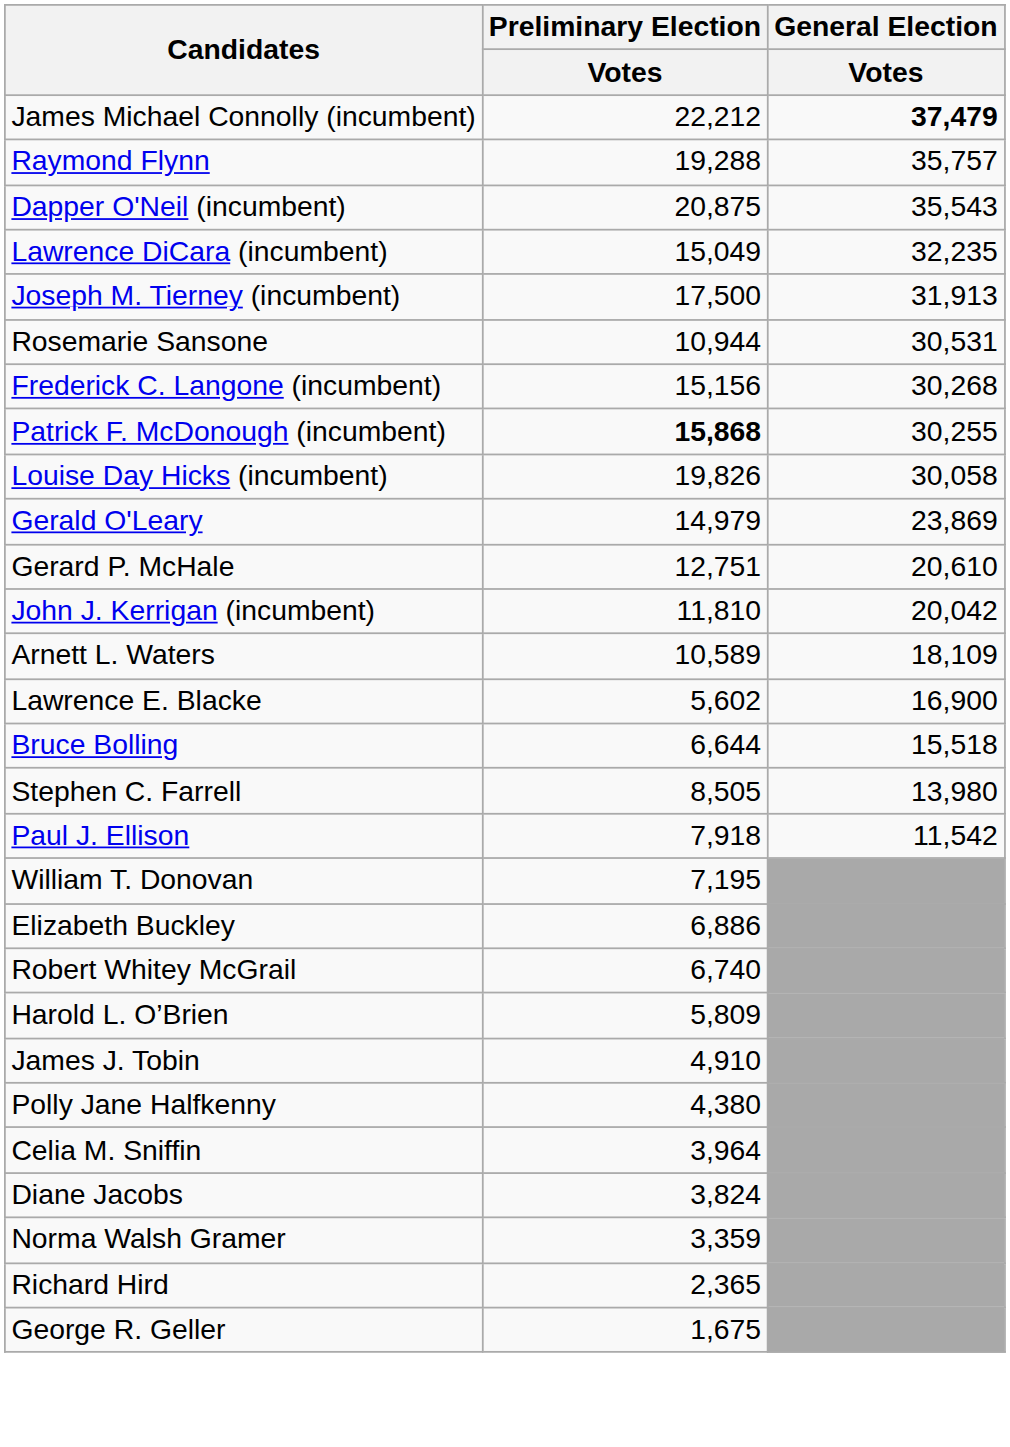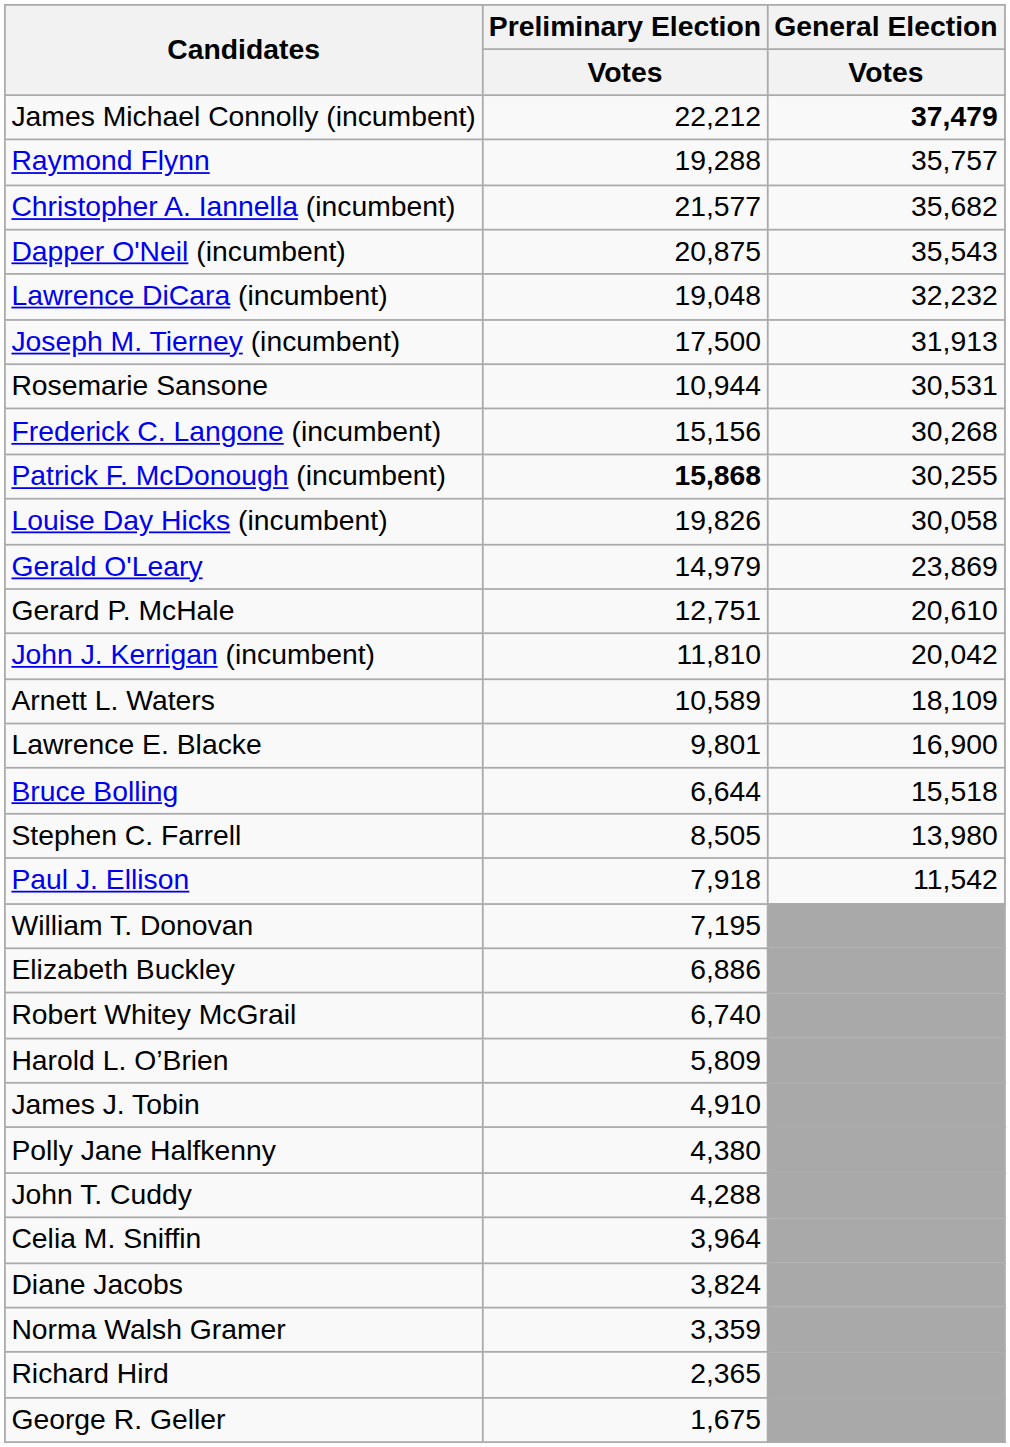 <table class=wikitable>
 <tr>
 <th colspan=1 rowspan=2><strong>Candidates</strong></th>
 <th colspan=1><strong>Preliminary Election</strong></th>
 <th colspan=1><strong>General Election</strong></th>
 </tr>
 <tr>
 <th>Votes</th>
 <th>Votes</th>
 </tr>
 <tr>
 <td>James Michael Connolly (incumbent)</td>
 <td align="right">22,212</td>
 <td align="right"><strong>37,479</strong></td>
 </tr>
 <tr>
 <td><a href='#'>Raymond Flynn</a></td>
 <td align="right">19,288</td>
 <td align="right">35,757</td>
 </tr>
 <tr>
+<td><a href='#'>Christopher A. Iannella</a> (incumbent)</td>
+<td align="right">21,577</td>
+<td align="right">35,682</td>
+</tr>
+<tr>
 <td><a href='#'>Dapper O'Neil</a> (incumbent)</td>
 <td align="right">20,875</td>
 <td align="right">35,543</td>
 </tr>
 <tr>
 <td><a href='#'>Lawrence DiCara</a> (incumbent)</td>
-<td align="right">15,049</td>
-<td align="right">32,235</td>
+<td align="right">19,048</td>
+<td align="right">32,232</td>
 </tr>
 <tr>
 <td><a href='#'>Joseph M. Tierney</a> (incumbent)</td>
 <td align="right">17,500</td>
 <td align="right">31,913</td>
 </tr>
 <tr>
 <td>Rosemarie Sansone</td>
 <td align="right">10,944</td>
 <td align="right">30,531</td>
 </tr>
 <tr>
 <td><a href='#'>Frederick C. Langone</a> (incumbent)</td>
 <td align="right">15,156</td>
 <td align="right">30,268</td>
 </tr>
 <tr>
 <td><a href='#'>Patrick F. McDonough</a> (incumbent)</td>
 <td align="right"><strong>15,868</strong></td>
 <td align="right">30,255</td>
 </tr>
 <tr>
 <td><a href='#'>Louise Day Hicks</a> (incumbent)</td>
 <td align="right">19,826</td>
 <td align="right">30,058</td>
 </tr>
 <tr>
 <td><a href='#'>Gerald O'Leary</a></td>
 <td align="right">14,979</td>
 <td align="right">23,869</td>
 </tr>
 <tr>
 <td>Gerard P. McHale</td>
 <td align="right">12,751</td>
 <td align="right">20,610</td>
 </tr>
 <tr>
 <td><a href='#'>John J. Kerrigan</a> (incumbent)</td>
 <td align="right">11,810</td>
 <td align="right">20,042</td>
 </tr>
 <tr>
 <td>Arnett L. Waters</td>
 <td align="right">10,589</td>
 <td align="right">18,109</td>
 </tr>
 <tr>
 <td>Lawrence E. Blacke</td>
-<td align="right">5,602</td>
+<td align="right">9,801</td>
 <td align="right">16,900</td>
 </tr>
 <tr>
 <td><a href='#'>Bruce Bolling</a></td>
 <td align="right">6,644</td>
 <td align="right">15,518</td>
 </tr>
 <tr>
 <td>Stephen C. Farrell</td>
 <td align="right">8,505</td>
 <td align="right">13,980</td>
 </tr>
 <tr>
 <td><a href='#'>Paul J. Ellison</a></td>
 <td align="right">7,918</td>
 <td align="right">11,542</td>
 </tr>
 <tr>
 <td>William T. Donovan</td>
 <td align="right">7,195</td>
 <td colspan=1 bgcolor= darkgray></td>
 </tr>
 <tr>
 <td>Elizabeth Buckley</td>
 <td align="right">6,886</td>
 <td colspan=1 bgcolor= darkgray></td>
 </tr>
 <tr>
 <td>Robert Whitey McGrail</td>
 <td align="right">6,740</td>
 <td colspan=1 bgcolor= darkgray></td>
 </tr>
 <tr>
 <td>Harold L. O’Brien</td>
 <td align="right">5,809</td>
 <td colspan=1 bgcolor= darkgray></td>
 </tr>
 <tr>
 <td>James J. Tobin</td>
 <td align="right">4,910</td>
 <td colspan=1 bgcolor= darkgray></td>
 </tr>
 <tr>
 <td>Polly Jane Halfkenny</td>
 <td align="right">4,380</td>
 <td colspan=1 bgcolor= darkgray></td>
 </tr>
 <tr>
+<td>John T. Cuddy</td>
+<td align="right">4,288</td>
+<td colspan=1 bgcolor= darkgray></td>
+</tr>
+<tr>
 <td>Celia M. Sniffin</td>
 <td align="right">3,964</td>
 <td colspan=1 bgcolor= darkgray></td>
 </tr>
 <tr>
 <td>Diane Jacobs</td>
 <td align="right">3,824</td>
 <td colspan=1 bgcolor= darkgray></td>
 </tr>
 <tr>
 <td>Norma Walsh Gramer</td>
 <td align="right">3,359</td>
 <td colspan=1 bgcolor= darkgray></td>
 </tr>
 <tr>
 <td>Richard Hird</td>
 <td align="right">2,365</td>
 <td colspan=1 bgcolor= darkgray></td>
 </tr>
 <tr>
 <td>George R. Geller</td>
 <td align="right">1,675</td>
 <td colspan=1 bgcolor= darkgray></td>
 </tr>
 </table>
